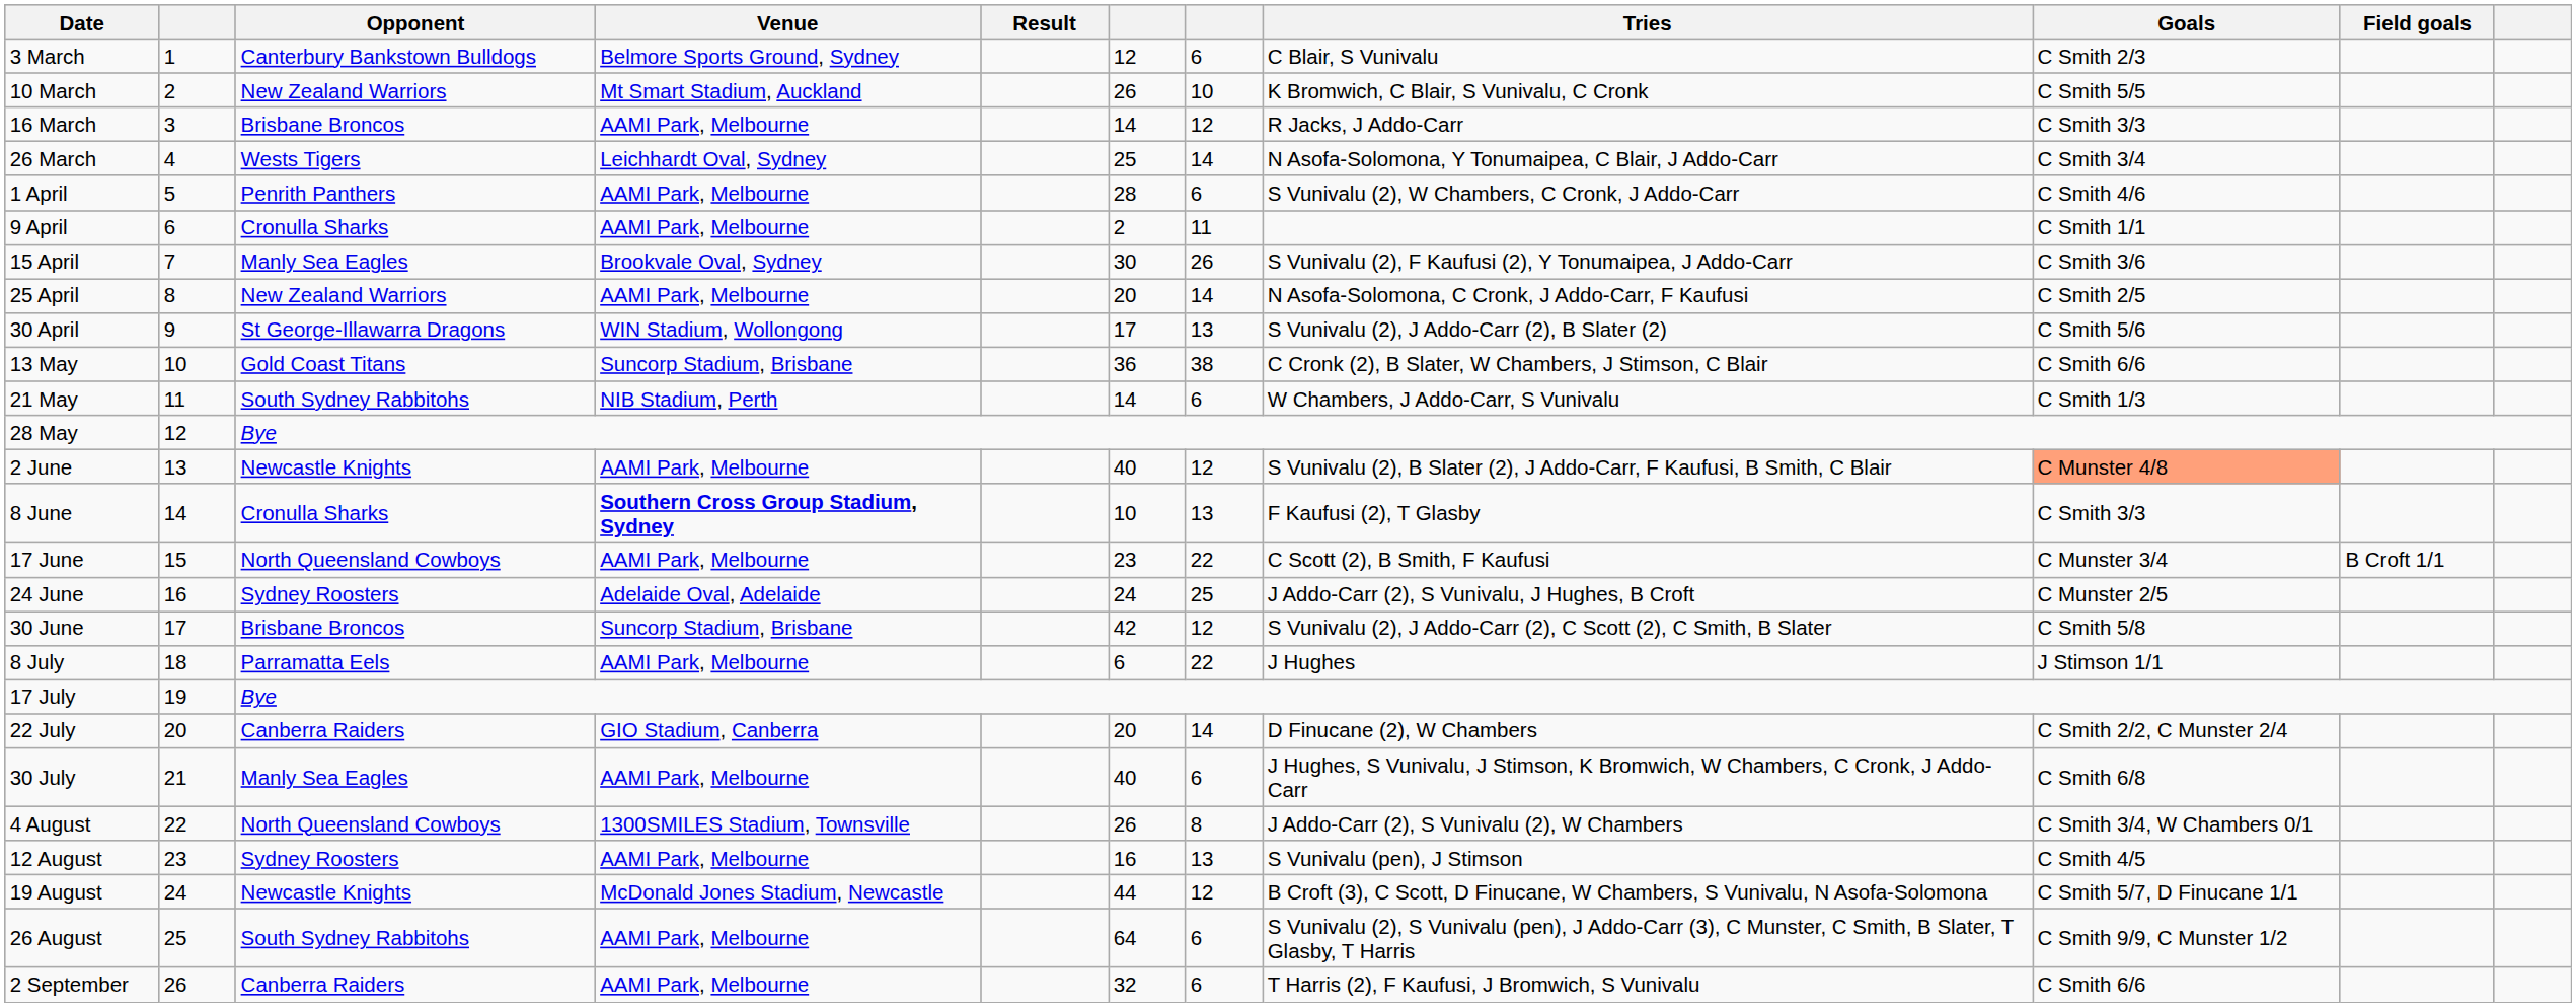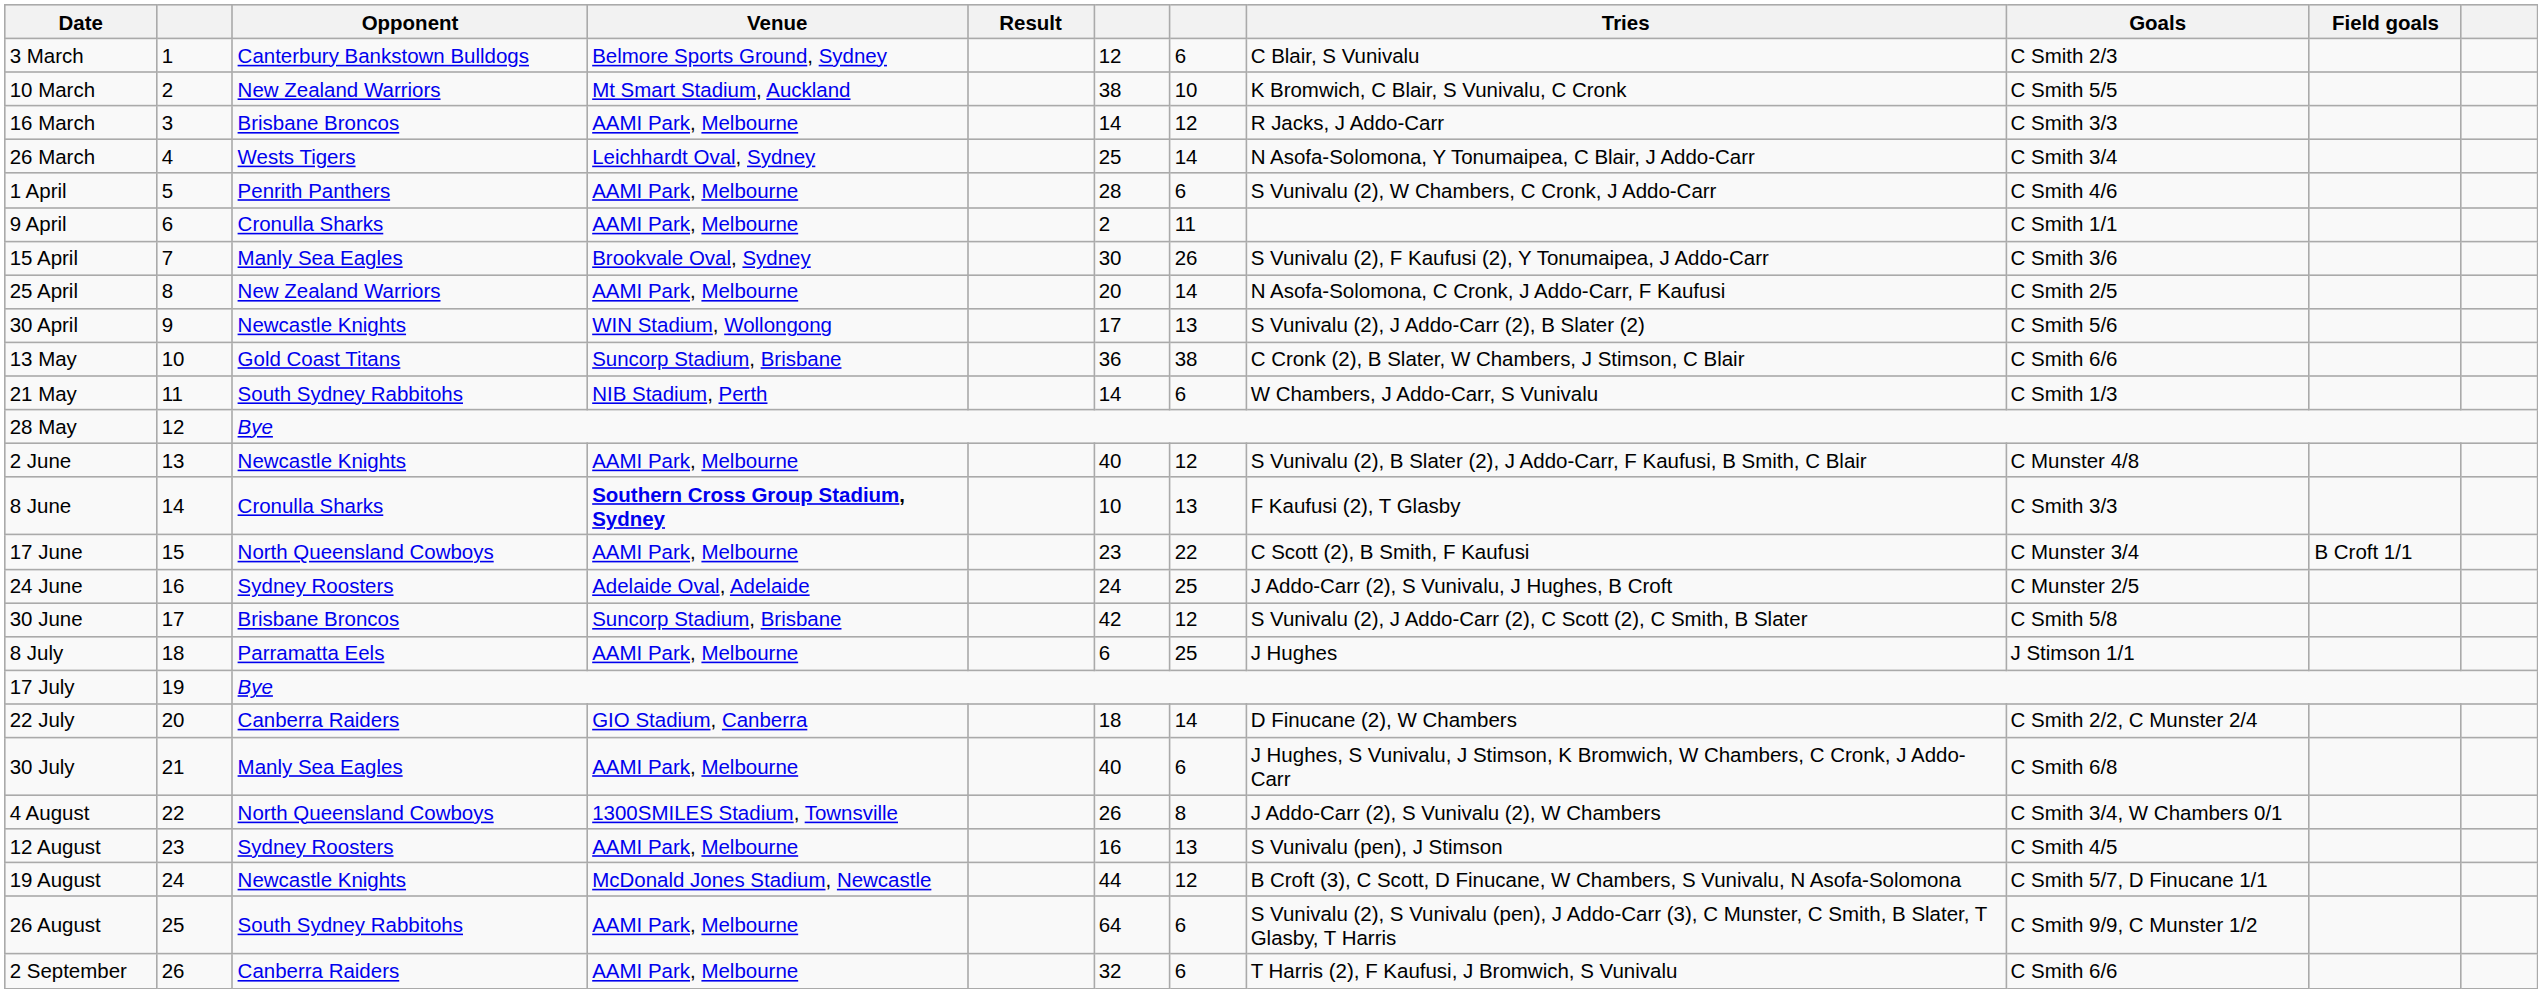 <table class="wikitable"  style="font-size:80%; width:100%;">
 <tr>
 <th width="6%">Date</th>
 <th width="3%"></th>
 <th width="14%">Opponent</th>
 <th width="15%">Venue</th>
 <th width="5%">Result</th>
 <th width="3%"></th>
 <th width="3%"></th>
 <th width="30%">Tries</th>
 <th width="12%">Goals</th>
 <th width="6%">Field goals</th>
 <th width="3%"></th>
 </tr>
 <tr>
 <td>3 March</td>
 <td>1</td>
 <td><a href='#'>Canterbury Bankstown Bulldogs</a></td>
 <td><a href='#'>Belmore Sports Ground</a>, <a href='#'>Sydney</a></td>
 <td></td>
 <td>12</td>
 <td>6</td>
 <td>C Blair, S Vunivalu</td>
 <td>C Smith 2/3</td>
 <td></td>
 <td></td>
 </tr>
 <tr>
 <td>10 March</td>
 <td>2</td>
 <td><a href='#'>New Zealand Warriors</a></td>
 <td><a href='#'>Mt Smart Stadium</a>, <a href='#'>Auckland</a></td>
 <td></td>
-<td>26</td>
+<td>38</td>
 <td>10</td>
 <td>K Bromwich, C Blair, S Vunivalu, C Cronk</td>
 <td>C Smith 5/5</td>
 <td></td>
 <td></td>
 </tr>
 <tr>
 <td>16 March</td>
 <td>3</td>
 <td><a href='#'>Brisbane Broncos</a></td>
 <td><a href='#'>AAMI Park</a>, <a href='#'>Melbourne</a></td>
 <td></td>
 <td>14</td>
 <td>12</td>
 <td>R Jacks, J Addo-Carr</td>
 <td>C Smith 3/3</td>
 <td></td>
 <td></td>
 </tr>
 <tr>
 <td>26 March</td>
 <td>4</td>
 <td><a href='#'>Wests Tigers</a></td>
 <td><a href='#'>Leichhardt Oval</a>, <a href='#'>Sydney</a></td>
 <td></td>
 <td>25</td>
 <td>14</td>
 <td>N Asofa-Solomona, Y Tonumaipea, C Blair, J Addo-Carr</td>
 <td>C Smith 3/4</td>
 <td></td>
 <td></td>
 </tr>
 <tr>
 <td>1 April</td>
 <td>5</td>
 <td><a href='#'>Penrith Panthers</a></td>
 <td><a href='#'>AAMI Park</a>, <a href='#'>Melbourne</a></td>
 <td></td>
 <td>28</td>
 <td>6</td>
 <td>S Vunivalu (2), W Chambers, C Cronk, J Addo-Carr</td>
 <td>C Smith 4/6</td>
 <td></td>
 <td></td>
 </tr>
 <tr>
 <td>9 April</td>
 <td>6</td>
 <td><a href='#'>Cronulla Sharks</a></td>
 <td><a href='#'>AAMI Park</a>, <a href='#'>Melbourne</a></td>
 <td></td>
 <td>2</td>
 <td>11</td>
 <td></td>
 <td>C Smith 1/1</td>
 <td></td>
 <td></td>
 </tr>
 <tr>
 <td>15 April</td>
 <td>7</td>
 <td><a href='#'>Manly Sea Eagles</a></td>
 <td><a href='#'>Brookvale Oval</a>, <a href='#'>Sydney</a></td>
 <td></td>
 <td>30</td>
 <td>26</td>
 <td>S Vunivalu (2), F Kaufusi (2), Y Tonumaipea, J Addo-Carr</td>
 <td>C Smith 3/6</td>
 <td></td>
 <td></td>
 </tr>
 <tr>
 <td>25 April</td>
 <td>8</td>
 <td><a href='#'>New Zealand Warriors</a></td>
 <td><a href='#'>AAMI Park</a>, <a href='#'>Melbourne</a></td>
 <td></td>
 <td>20</td>
 <td>14</td>
 <td>N Asofa-Solomona, C Cronk, J Addo-Carr, F Kaufusi</td>
 <td>C Smith 2/5</td>
 <td></td>
 <td></td>
 </tr>
 <tr>
 <td>30 April</td>
 <td>9</td>
-<td><a href='#'>St George-Illawarra Dragons</a></td>
+<td><a href='#'>Newcastle Knights</a></td>
 <td><a href='#'>WIN Stadium</a>, <a href='#'>Wollongong</a></td>
 <td></td>
 <td>17</td>
 <td>13</td>
 <td>S Vunivalu (2), J Addo-Carr (2), B Slater (2)</td>
 <td>C Smith 5/6</td>
 <td></td>
 <td></td>
 </tr>
 <tr>
 <td>13 May</td>
 <td>10</td>
 <td><a href='#'>Gold Coast Titans</a></td>
 <td><a href='#'>Suncorp Stadium</a>, <a href='#'>Brisbane</a></td>
 <td></td>
 <td>36</td>
 <td>38</td>
 <td>C Cronk (2), B Slater, W Chambers, J Stimson, C Blair</td>
 <td>C Smith 6/6</td>
 <td></td>
 <td></td>
 </tr>
 <tr>
 <td>21 May</td>
 <td>11</td>
 <td><a href='#'>South Sydney Rabbitohs</a></td>
 <td><a href='#'>NIB Stadium</a>, <a href='#'>Perth</a></td>
 <td></td>
 <td>14</td>
 <td>6</td>
 <td>W Chambers, J Addo-Carr, S Vunivalu</td>
 <td>C Smith 1/3</td>
 <td></td>
 <td></td>
 </tr>
 <tr>
 <td>28 May</td>
 <td>12</td>
 <td colspan=10><em><a href='#'>Bye</a></em></td>
 </tr>
 <tr>
 <td>2 June</td>
 <td>13</td>
 <td><a href='#'>Newcastle Knights</a></td>
 <td><a href='#'>AAMI Park</a>, <a href='#'>Melbourne</a></td>
 <td></td>
 <td>40</td>
 <td>12</td>
 <td>S Vunivalu (2), B Slater (2), J Addo-Carr, F Kaufusi, B Smith, C Blair</td>
-<td style="background: lightsalmon;">C Munster 4/8</td>
+<td>C Munster 4/8</td>
 <td></td>
 <td></td>
 </tr>
 <tr>
 <td>8 June</td>
 <td>14</td>
 <td><a href='#'>Cronulla Sharks</a></td>
 <td><strong><a href='#'>Southern Cross Group Stadium</a>, <a href='#'>Sydney</a></strong></td>
 <td></td>
 <td>10</td>
 <td>13</td>
 <td>F Kaufusi (2), T Glasby</td>
 <td>C Smith 3/3</td>
 <td></td>
 <td></td>
 </tr>
 <tr>
 <td>17 June</td>
 <td>15</td>
 <td><a href='#'>North Queensland Cowboys</a></td>
 <td><a href='#'>AAMI Park</a>, <a href='#'>Melbourne</a></td>
 <td><br></td>
 <td>23</td>
 <td>22</td>
 <td>C Scott (2), B Smith, F Kaufusi</td>
 <td>C Munster 3/4</td>
 <td>B Croft 1/1</td>
 <td></td>
 </tr>
 <tr>
 <td>24 June</td>
 <td>16</td>
 <td><a href='#'>Sydney Roosters</a></td>
 <td><a href='#'>Adelaide Oval</a>, <a href='#'>Adelaide</a></td>
 <td><br></td>
 <td>24</td>
 <td>25</td>
 <td>J Addo-Carr (2), S Vunivalu, J Hughes, B Croft</td>
 <td>C Munster 2/5</td>
 <td></td>
 <td></td>
 </tr>
 <tr>
 <td>30 June</td>
 <td>17</td>
 <td><a href='#'>Brisbane Broncos</a></td>
 <td><a href='#'>Suncorp Stadium</a>, <a href='#'>Brisbane</a></td>
 <td></td>
 <td>42</td>
 <td>12</td>
 <td>S Vunivalu (2), J Addo-Carr (2), C Scott (2), C Smith, B Slater</td>
 <td>C Smith 5/8</td>
 <td></td>
 <td></td>
 </tr>
 <tr>
 <td>8 July</td>
 <td>18</td>
 <td><a href='#'>Parramatta Eels</a></td>
 <td><a href='#'>AAMI Park</a>, <a href='#'>Melbourne</a></td>
 <td></td>
 <td>6</td>
-<td>22</td>
+<td>25</td>
 <td>J Hughes</td>
 <td>J Stimson 1/1</td>
 <td></td>
 <td></td>
 </tr>
 <tr>
 <td>17 July</td>
 <td>19</td>
 <td colspan=10><em><a href='#'>Bye</a></em></td>
 </tr>
 <tr>
 <td>22 July</td>
 <td>20</td>
 <td><a href='#'>Canberra Raiders</a></td>
 <td><a href='#'>GIO Stadium</a>, <a href='#'>Canberra</a></td>
 <td></td>
-<td>20</td>
+<td>18</td>
 <td>14</td>
 <td>D Finucane (2), W Chambers</td>
 <td>C Smith 2/2, C Munster 2/4</td>
 <td></td>
 <td></td>
 </tr>
 <tr>
 <td>30 July</td>
 <td>21</td>
 <td><a href='#'>Manly Sea Eagles</a></td>
 <td><a href='#'>AAMI Park</a>, <a href='#'>Melbourne</a></td>
 <td></td>
 <td>40</td>
 <td>6</td>
 <td>J Hughes, S Vunivalu, J Stimson, K Bromwich, W Chambers, C Cronk, J Addo-Carr</td>
 <td>C Smith 6/8</td>
 <td></td>
 <td></td>
 </tr>
 <tr>
 <td>4 August</td>
 <td>22</td>
 <td><a href='#'>North Queensland Cowboys</a></td>
 <td><a href='#'>1300SMILES Stadium</a>, <a href='#'>Townsville</a></td>
 <td></td>
 <td>26</td>
 <td>8</td>
 <td>J Addo-Carr (2), S Vunivalu (2), W Chambers</td>
 <td>C Smith 3/4, W Chambers 0/1</td>
 <td></td>
 <td></td>
 </tr>
 <tr>
 <td>12 August</td>
 <td>23</td>
 <td><a href='#'>Sydney Roosters</a></td>
 <td><a href='#'>AAMI Park</a>, <a href='#'>Melbourne</a></td>
 <td></td>
 <td>16</td>
 <td>13</td>
 <td>S  Vunivalu (pen), J Stimson</td>
 <td>C Smith 4/5</td>
 <td></td>
 <td></td>
 </tr>
 <tr>
 <td>19 August</td>
 <td>24</td>
 <td><a href='#'>Newcastle Knights</a></td>
 <td><a href='#'>McDonald Jones Stadium</a>, <a href='#'>Newcastle</a></td>
 <td></td>
 <td>44</td>
 <td>12</td>
 <td>B Croft (3), C Scott, D Finucane, W Chambers, S Vunivalu, N Asofa-Solomona</td>
 <td>C Smith 5/7, D Finucane 1/1</td>
 <td></td>
 <td></td>
 </tr>
 <tr>
 <td>26 August</td>
 <td>25</td>
 <td><a href='#'>South Sydney Rabbitohs</a></td>
 <td><a href='#'>AAMI Park</a>, <a href='#'>Melbourne</a></td>
 <td></td>
 <td>64</td>
 <td>6</td>
 <td>S Vunivalu (2), S Vunivalu (pen), J Addo-Carr (3), C Munster, C Smith, B Slater, T Glasby, T Harris</td>
 <td>C Smith 9/9, C Munster 1/2</td>
 <td></td>
 <td></td>
 </tr>
 <tr>
 <td>2 September</td>
 <td>26</td>
 <td><a href='#'>Canberra Raiders</a></td>
 <td><a href='#'>AAMI Park</a>, <a href='#'>Melbourne</a></td>
 <td></td>
 <td>32</td>
 <td>6</td>
 <td>T Harris (2), F Kaufusi, J Bromwich, S Vunivalu</td>
 <td>C Smith 6/6</td>
 <td></td>
 <td></td>
 </tr>
 </table>
